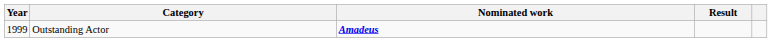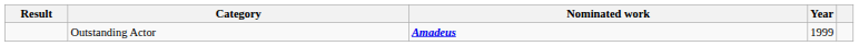 <table class="wikitable">
 <tr>
-<th scope="col" style="width:1em;">Year</th>
+<th scope="col" style="width:5em;">Result</th>
 <th scope="col" style="width:29em;">Category</th>
 <th scope="col" style="width:34em;">Nominated work</th>
-<th scope="col" style="width:5em;">Result</th>
+<th scope="col" style="width:1em;">Year</th>
 <th scope="col" style="width:1em;"></th>
 </tr>
 <tr>
-<td>1999</td>
+<td></td>
 <td>Outstanding Actor</td>
 <td><strong><em><a href='#'>Amadeus</a></em></strong></td>
-<td></td>
+<td>1999</td>
 <td></td>
 </tr>
 </table>
